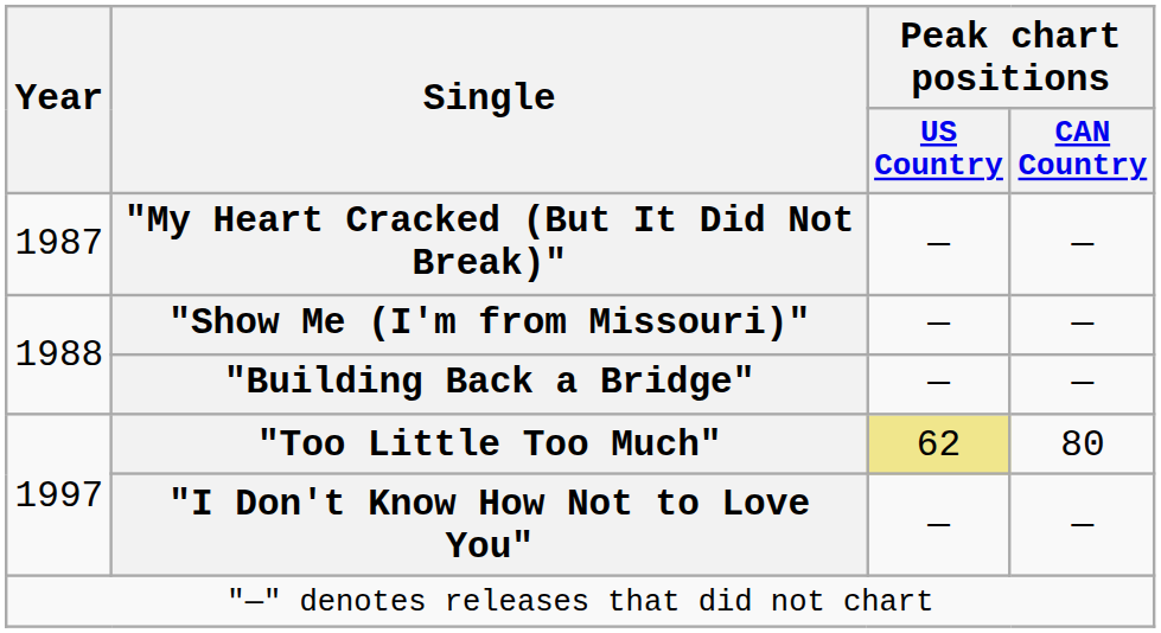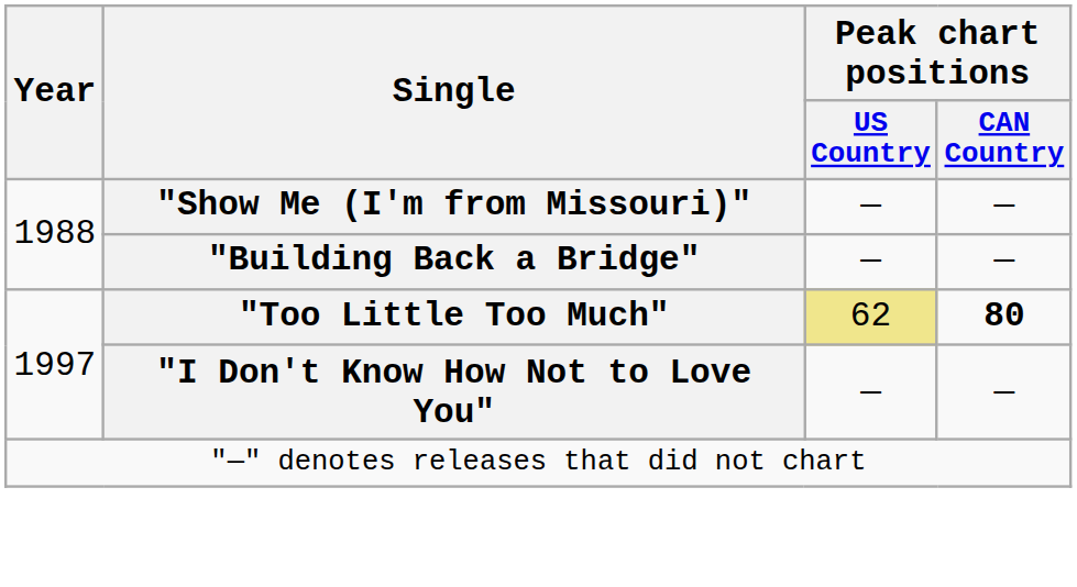 <table class="wikitable plainrowheaders" style="text-align:center;">
 <tr>
 <th rowspan="2">Year</th>
 <th rowspan="2" style="width:20em;">Single</th>
 <th colspan="2">Peak chart<br>positions</th>
 </tr>
 <tr style="font-size:smaller;">
 <th width="45"><a href='#'>US Country</a><br></th>
 <th width="45"><a href='#'>CAN Country</a><br></th>
-</tr>
-<tr>
-<td>1987</td>
-<th scope="row">"My Heart Cracked (But It Did Not Break)"</th>
-<td>—</td>
-<td>—</td>
 </tr>
 <tr>
 <td rowspan="2">1988</td>
 <th scope="row">"Show Me (I'm from Missouri)"</th>
 <td>—</td>
 <td>—</td>
 </tr>
 <tr>
 <th scope="row">"Building Back a Bridge"</th>
 <td>—</td>
 <td>—</td>
 </tr>
 <tr>
 <td rowspan="2">1997</td>
 <th scope="row">"Too Little Too Much"</th>
 <td style="background: khaki;">62</td>
-<td>80</td>
+<td><strong>80</strong></td>
 </tr>
 <tr>
 <th scope="row">"I Don't Know How Not to Love You"</th>
 <td>—</td>
 <td>—</td>
 </tr>
 <tr>
 <td colspan="4" style="font-size:8pt">"—" denotes releases that did not chart</td>
 </tr>
 </table>
